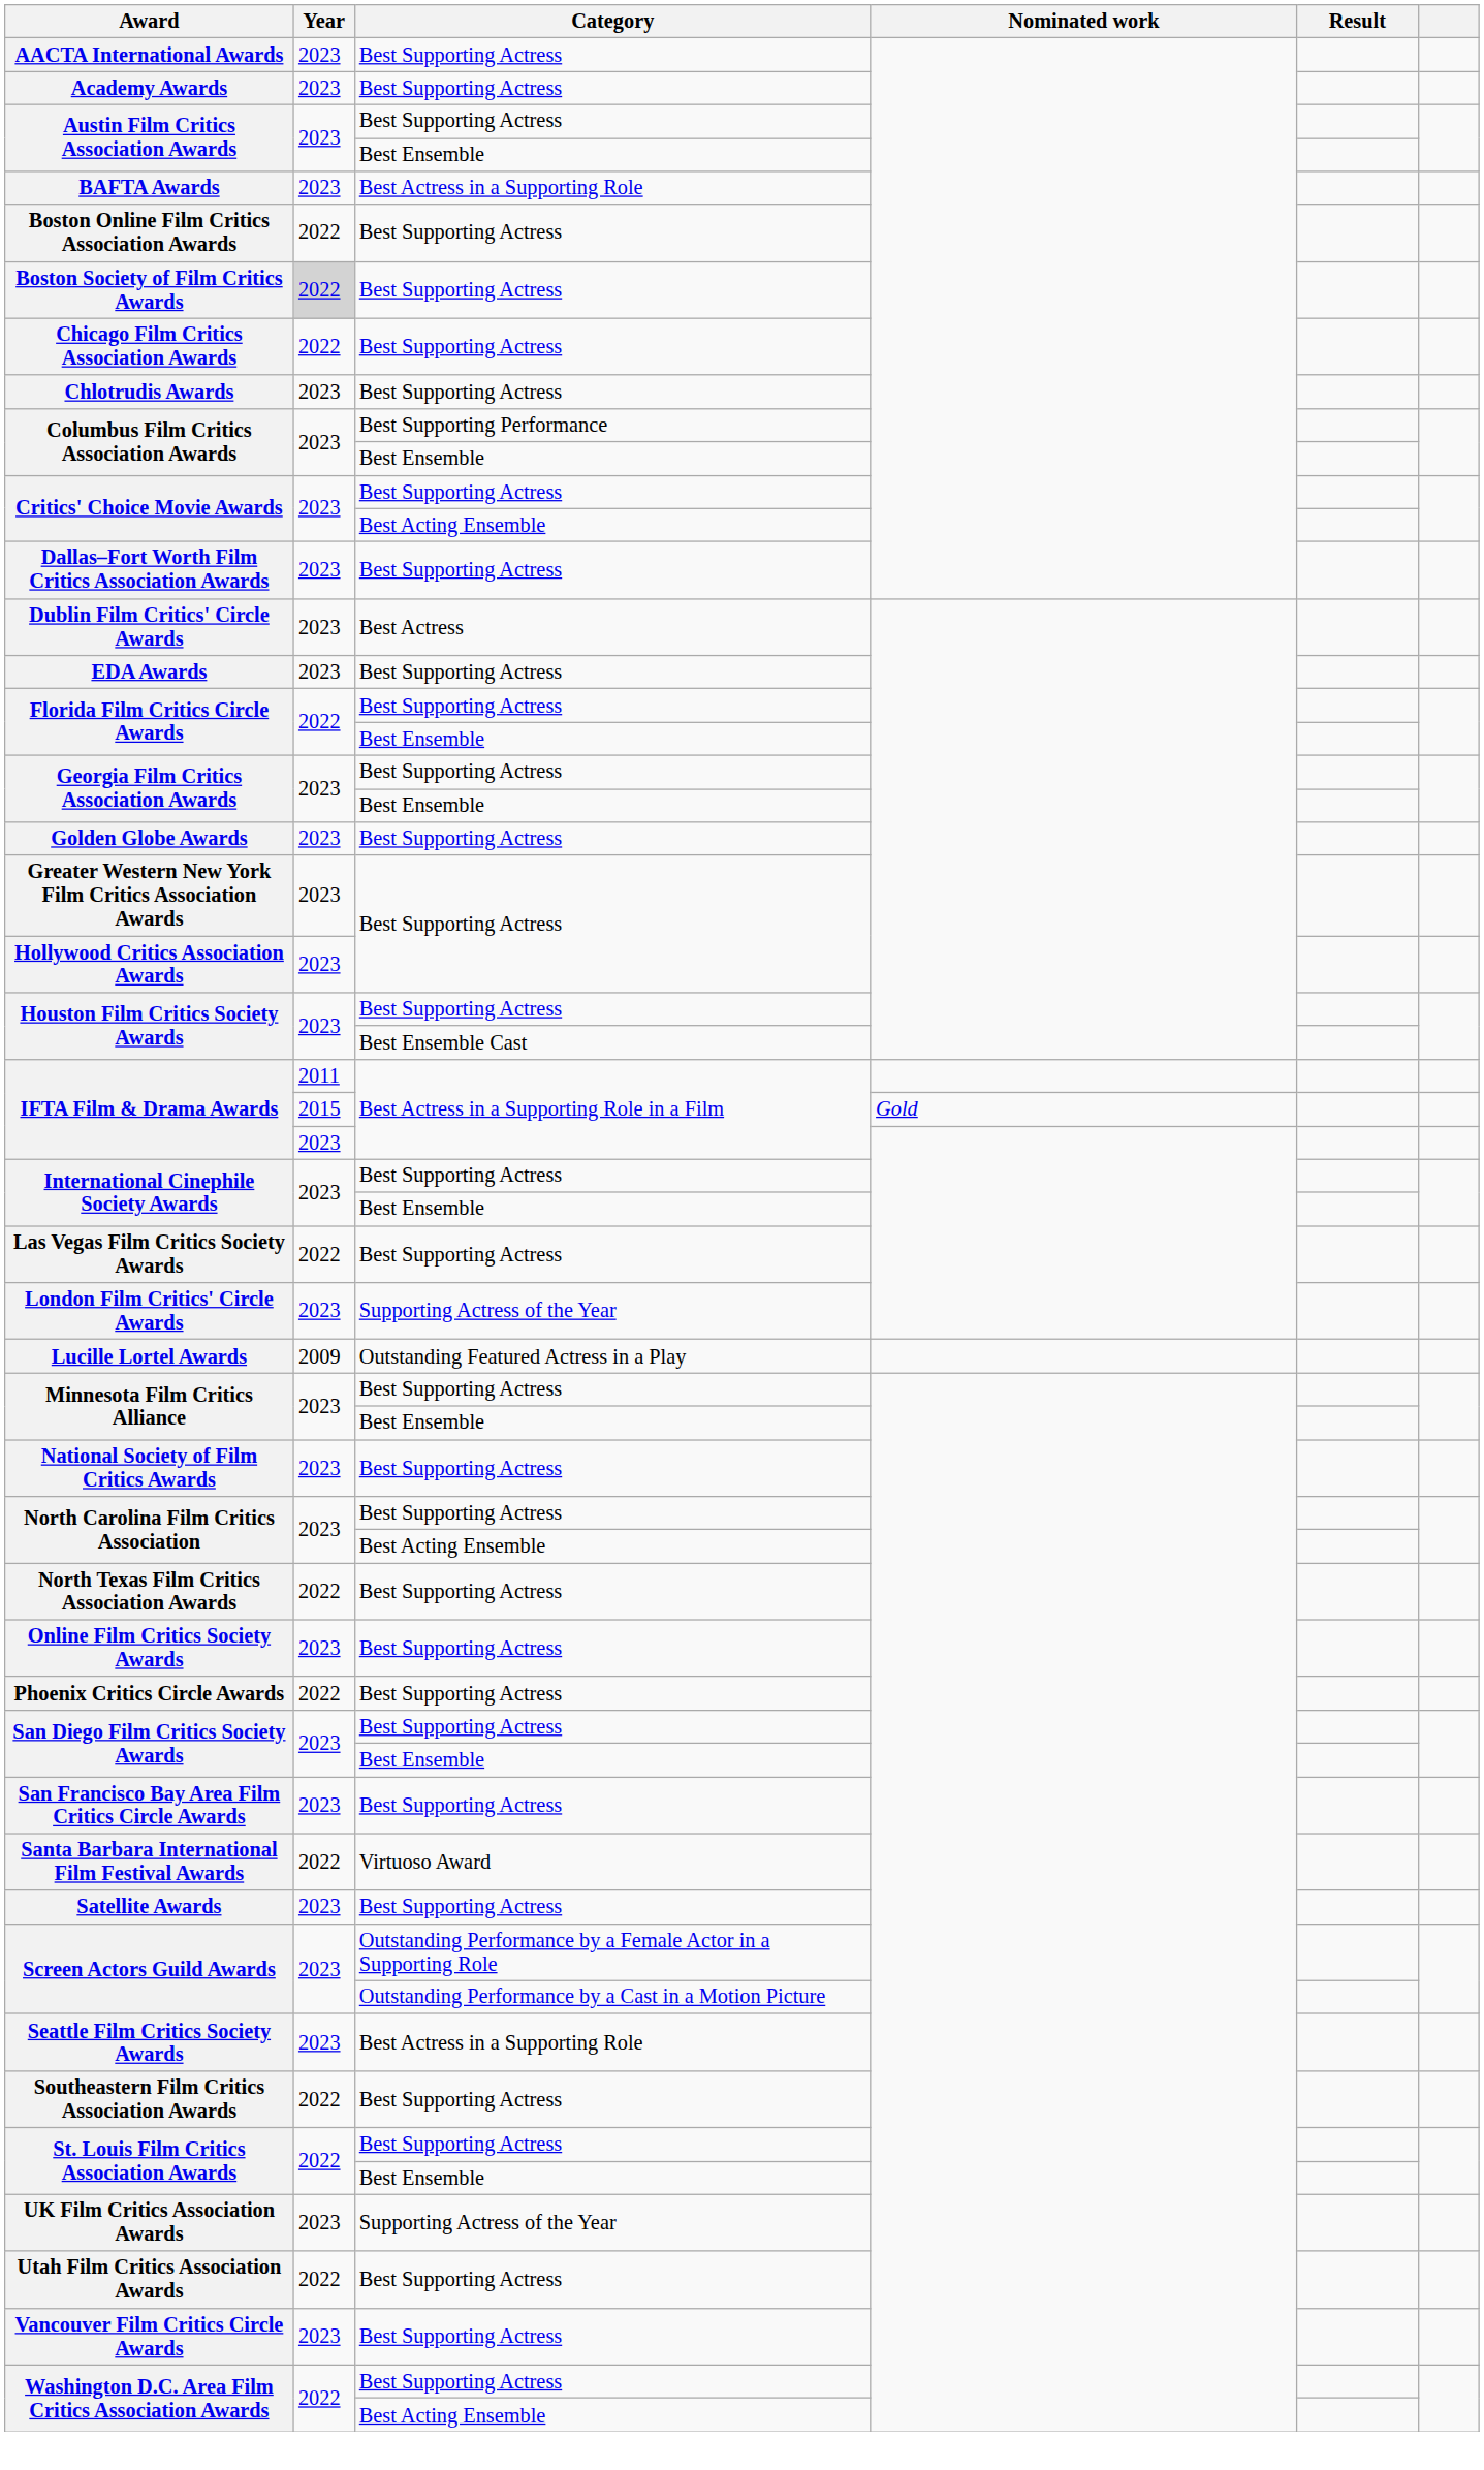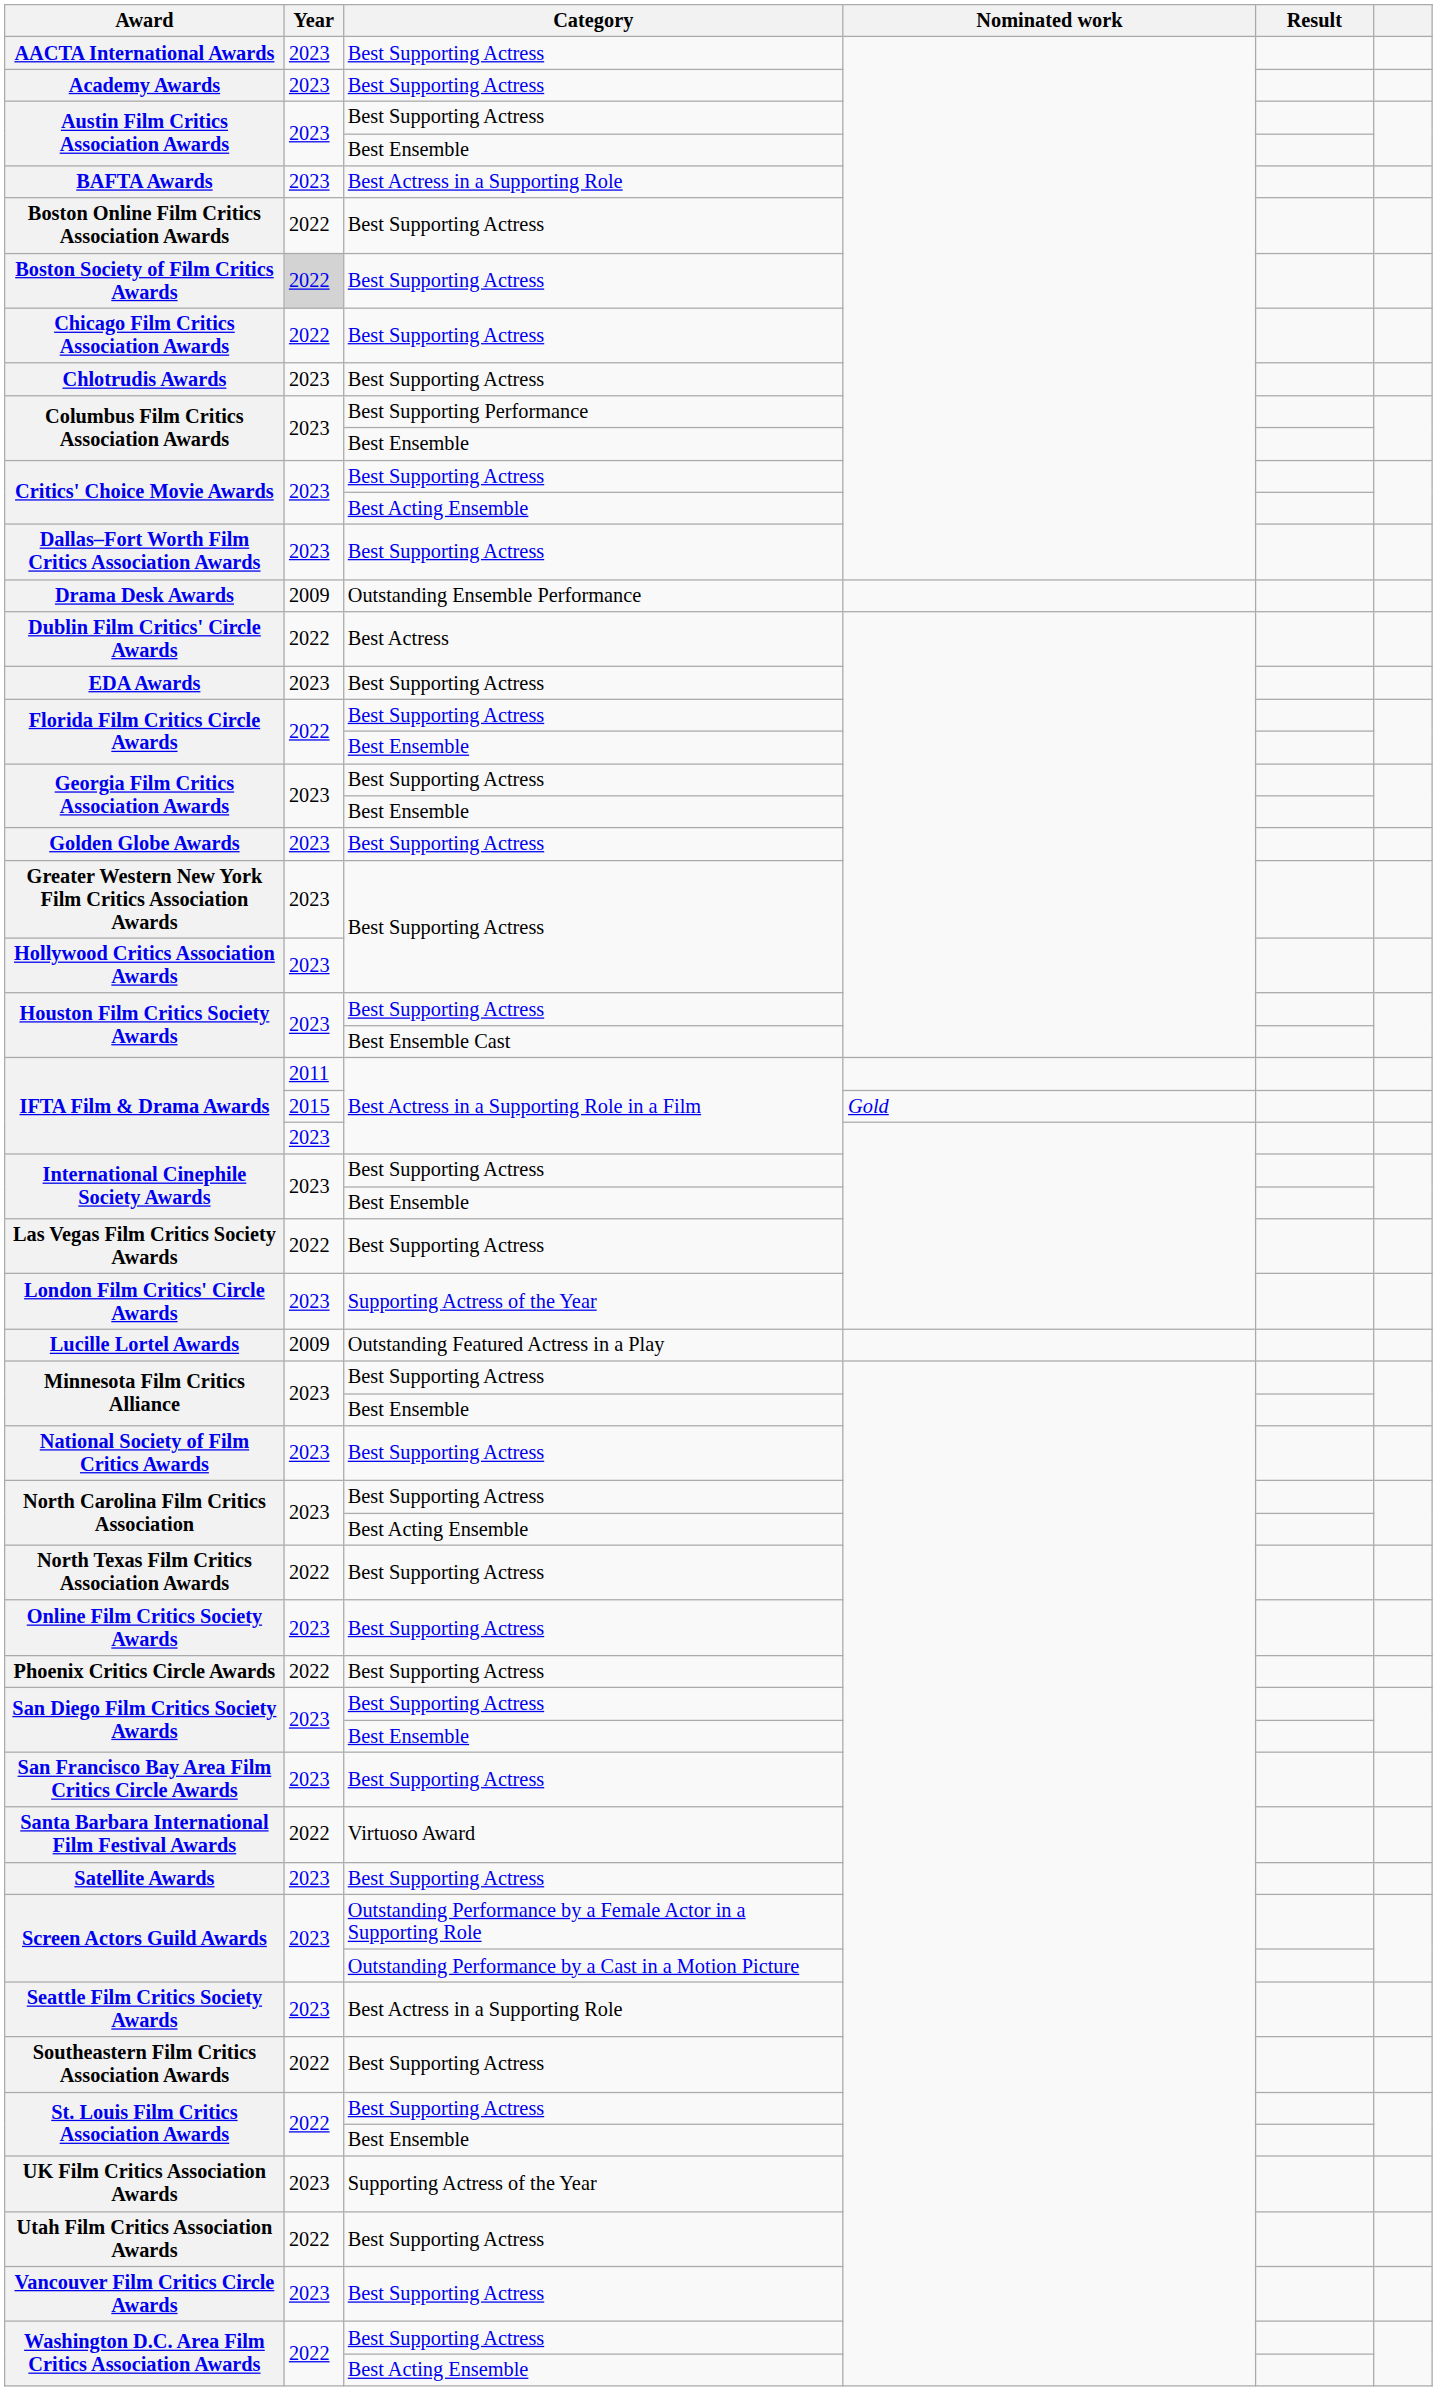 <table class="wikitable sortable plainrowheaders" style="width:89%;">
 <tr>
 <th scope="col" style="width:19%;">Award</th>
 <th scope="col" style="width:4%;">Year</th>
 <th scope="col" style="width:34%;">Category</th>
 <th scope="col" style="width:28%;">Nominated work</th>
 <th scope="col" style="width:8%;">Result</th>
 <th scope="col" style="width:4%;" class="unsortable"></th>
 </tr>
 <tr>
 <th scope="row"><a href='#'>AACTA International Awards</a></th>
 <td><a href='#'>2023</a></td>
 <td><a href='#'>Best Supporting Actress</a></td>
 <td rowspan="14"></td>
 <td></td>
 <td style="text-align:center;"></td>
 </tr>
 <tr>
 <th scope="row"><a href='#'>Academy Awards</a></th>
 <td><a href='#'>2023</a></td>
 <td><a href='#'>Best Supporting Actress</a></td>
 <td></td>
 <td style="text-align:center;"></td>
 </tr>
 <tr>
 <th scope="row" rowspan="2"><a href='#'>Austin Film Critics Association Awards</a></th>
 <td rowspan="2"><a href='#'>2023</a></td>
 <td>Best Supporting Actress</td>
 <td></td>
 <td style="text-align:center;" rowspan="2"></td>
 </tr>
 <tr>
 <td>Best Ensemble</td>
 <td></td>
 </tr>
 <tr>
 <th scope="row"><a href='#'>BAFTA Awards</a></th>
 <td><a href='#'>2023</a></td>
 <td><a href='#'>Best Actress in a Supporting Role</a></td>
 <td></td>
 <td style="text-align:center;"></td>
 </tr>
 <tr>
 <th scope="row">Boston Online Film Critics Association Awards</th>
 <td>2022</td>
 <td>Best Supporting Actress</td>
 <td></td>
 <td style="text-align:center;"></td>
 </tr>
 <tr>
 <th scope="row"><a href='#'>Boston Society of Film Critics Awards</a></th>
 <td style="background: lightgrey;"><a href='#'>2022</a></td>
 <td><a href='#'>Best Supporting Actress</a></td>
 <td></td>
 <td style="text-align:center;"></td>
 </tr>
 <tr>
 <th scope="row"><a href='#'>Chicago Film Critics Association Awards</a></th>
 <td><a href='#'>2022</a></td>
 <td><a href='#'>Best Supporting Actress</a></td>
 <td></td>
 <td style="text-align:center;"></td>
 </tr>
 <tr>
 <th scope="row"><a href='#'>Chlotrudis Awards</a></th>
 <td>2023</td>
 <td>Best Supporting Actress</td>
 <td></td>
 <td style="text-align:center;"></td>
 </tr>
 <tr>
 <th scope="row" rowspan="2">Columbus Film Critics Association Awards</th>
 <td rowspan="2">2023</td>
 <td>Best Supporting Performance</td>
 <td></td>
 <td style="text-align:center;" rowspan="2"></td>
 </tr>
 <tr>
 <td>Best Ensemble</td>
 <td></td>
 </tr>
 <tr>
 <th scope="row" rowspan="2"><a href='#'>Critics' Choice Movie Awards</a></th>
 <td rowspan="2"><a href='#'>2023</a></td>
 <td><a href='#'>Best Supporting Actress</a></td>
 <td></td>
 <td style="text-align:center;" rowspan="2"></td>
 </tr>
 <tr>
 <td><a href='#'>Best Acting Ensemble</a></td>
 <td></td>
 </tr>
 <tr>
 <th scope="row"><a href='#'>Dallas–Fort Worth Film Critics Association Awards</a></th>
 <td><a href='#'>2023</a></td>
 <td><a href='#'>Best Supporting Actress</a></td>
 <td></td>
 <td style="text-align:center;"></td>
 </tr>
 <tr>
+<th scope="row"><a href='#'>Drama Desk Awards</a></th>
+<td>2009</td>
+<td>Outstanding Ensemble Performance</td>
+<td></td>
+<td></td>
+<td style="text-align:center;"></td>
+</tr>
+<tr>
 <th scope="row"><a href='#'>Dublin Film Critics' Circle Awards</a></th>
-<td>2023</td>
+<td>2022</td>
 <td>Best Actress</td>
 <td rowspan="11"></td>
 <td></td>
 <td style="text-align:center;"></td>
 </tr>
 <tr>
 <th scope="row"><a href='#'>EDA Awards</a></th>
 <td>2023</td>
 <td>Best Supporting Actress</td>
 <td></td>
 <td style="text-align:center;"></td>
 </tr>
 <tr>
 <th scope="row" rowspan="2"><a href='#'>Florida Film Critics Circle Awards</a></th>
 <td rowspan="2"><a href='#'>2022</a></td>
 <td><a href='#'>Best Supporting Actress</a></td>
 <td></td>
 <td style="text-align:center;" rowspan="2"></td>
 </tr>
 <tr>
 <td><a href='#'>Best Ensemble</a></td>
 <td></td>
 </tr>
 <tr>
 <th scope="row" rowspan="2"><a href='#'>Georgia Film Critics Association Awards</a></th>
 <td rowspan="2">2023</td>
 <td>Best Supporting Actress</td>
 <td></td>
 <td style="text-align:center;" rowspan="2"></td>
 </tr>
 <tr>
 <td>Best Ensemble</td>
 <td></td>
 </tr>
 <tr>
 <th scope="row"><a href='#'>Golden Globe Awards</a></th>
 <td><a href='#'>2023</a></td>
 <td><a href='#'>Best Supporting Actress</a></td>
 <td></td>
 <td style="text-align:center;"></td>
 </tr>
 <tr>
 <th scope="row">Greater Western New York Film Critics Association Awards</th>
 <td>2023</td>
 <td rowspan="2">Best Supporting Actress</td>
 <td></td>
 <td style="text-align:center;"></td>
 </tr>
 <tr>
 <th scope="row"><a href='#'>Hollywood Critics Association Awards</a></th>
 <td><a href='#'>2023</a></td>
 <td></td>
 <td style="text-align:center;"></td>
 </tr>
 <tr>
 <th scope="row" rowspan="2"><a href='#'>Houston Film Critics Society Awards</a></th>
 <td rowspan="2"><a href='#'>2023</a></td>
 <td><a href='#'>Best Supporting Actress</a></td>
 <td></td>
 <td style="text-align:center;" rowspan="2"><br></td>
 </tr>
 <tr>
 <td>Best Ensemble Cast</td>
 <td></td>
 </tr>
 <tr>
 <th scope="row" rowspan="3"><a href='#'>IFTA Film & Drama Awards</a></th>
 <td><a href='#'>2011</a></td>
 <td rowspan="3"><a href='#'>Best Actress in a Supporting Role in a Film</a></td>
 <td></td>
 <td></td>
 <td style="text-align:center;"></td>
 </tr>
 <tr>
 <td><a href='#'>2015</a></td>
 <td><em><a href='#'>Gold</a></em></td>
 <td></td>
 <td style="text-align:center;"></td>
 </tr>
 <tr>
 <td><a href='#'>2023</a></td>
 <td rowspan="5"></td>
 <td></td>
 <td style="text-align:center;"></td>
 </tr>
 <tr>
 <th scope="row" rowspan="2"><a href='#'>International Cinephile Society Awards</a></th>
 <td rowspan="2">2023</td>
 <td>Best Supporting Actress</td>
 <td></td>
 <td style="text-align:center;" rowspan="2"></td>
 </tr>
 <tr>
 <td>Best Ensemble</td>
 <td></td>
 </tr>
 <tr>
 <th scope="row">Las Vegas Film Critics Society Awards</th>
 <td>2022</td>
 <td>Best Supporting Actress</td>
 <td></td>
 <td style="text-align:center;"></td>
 </tr>
 <tr>
 <th scope="row"><a href='#'>London Film Critics' Circle Awards</a></th>
 <td><a href='#'>2023</a></td>
 <td><a href='#'>Supporting Actress of the Year</a></td>
 <td></td>
 <td style="text-align:center;"></td>
 </tr>
 <tr>
 <th scope="row"><a href='#'>Lucille Lortel Awards</a></th>
 <td>2009</td>
 <td>Outstanding Featured Actress in a Play</td>
 <td></td>
 <td></td>
 <td style="text-align:center;"></td>
 </tr>
 <tr>
 <th scope="row" rowspan="2">Minnesota Film Critics Alliance</th>
 <td rowspan="2">2023</td>
 <td>Best Supporting Actress</td>
 <td rowspan="24"></td>
 <td></td>
 <td rowspan="2" style="text-align:center;"></td>
 </tr>
 <tr>
 <td>Best Ensemble</td>
 <td></td>
 </tr>
 <tr>
 <th scope="row"><a href='#'>National Society of Film Critics Awards</a></th>
 <td><a href='#'>2023</a></td>
 <td><a href='#'>Best Supporting Actress</a></td>
 <td></td>
 <td style="text-align:center;"></td>
 </tr>
 <tr>
 <th scope="row" rowspan="2">North Carolina Film Critics Association</th>
 <td rowspan="2">2023</td>
 <td>Best Supporting Actress</td>
 <td></td>
 <td style="text-align:center;" rowspan="2"></td>
 </tr>
 <tr>
 <td>Best Acting Ensemble</td>
 <td></td>
 </tr>
 <tr>
 <th scope="row">North Texas Film Critics Association Awards</th>
 <td>2022</td>
 <td>Best Supporting Actress</td>
 <td></td>
 <td style="text-align:center;"></td>
 </tr>
 <tr>
 <th scope="row"><a href='#'>Online Film Critics Society Awards</a></th>
 <td><a href='#'>2023</a></td>
 <td><a href='#'>Best Supporting Actress</a></td>
 <td></td>
 <td style="text-align:center;"></td>
 </tr>
 <tr>
 <th scope="row">Phoenix Critics Circle Awards</th>
 <td>2022</td>
 <td>Best Supporting Actress</td>
 <td></td>
 <td style="text-align:center;"></td>
 </tr>
 <tr>
 <th scope="row" rowspan="2"><a href='#'>San Diego Film Critics Society Awards</a></th>
 <td rowspan="2"><a href='#'>2023</a></td>
 <td><a href='#'>Best Supporting Actress</a></td>
 <td></td>
 <td style="text-align:center;" rowspan="2"></td>
 </tr>
 <tr>
 <td><a href='#'>Best Ensemble</a></td>
 <td></td>
 </tr>
 <tr>
 <th scope="row"><a href='#'>San Francisco Bay Area Film Critics Circle Awards</a></th>
 <td><a href='#'>2023</a></td>
 <td><a href='#'>Best Supporting Actress</a></td>
 <td></td>
 <td style="text-align:center;"></td>
 </tr>
 <tr>
 <th scope="row"><a href='#'>Santa Barbara International Film Festival Awards</a></th>
 <td>2022</td>
 <td>Virtuoso Award</td>
 <td></td>
 <td style="text-align:center;"></td>
 </tr>
 <tr>
 <th scope="row"><a href='#'>Satellite Awards</a></th>
 <td><a href='#'>2023</a></td>
 <td><a href='#'>Best Supporting Actress</a></td>
 <td></td>
 <td style="text-align:center;"></td>
 </tr>
 <tr>
 <th scope="row" rowspan="2"><a href='#'>Screen Actors Guild Awards</a></th>
 <td rowspan="2"><a href='#'>2023</a></td>
 <td><a href='#'>Outstanding Performance by a Female Actor in a Supporting Role</a></td>
 <td></td>
 <td style="text-align:center;" rowspan="2"></td>
 </tr>
 <tr>
 <td><a href='#'>Outstanding Performance by a Cast in a Motion Picture</a></td>
 <td></td>
 </tr>
 <tr>
 <th scope="row"><a href='#'>Seattle Film Critics Society Awards</a></th>
 <td><a href='#'>2023</a></td>
 <td>Best Actress in a Supporting Role</td>
 <td></td>
 <td style="text-align:center;"></td>
 </tr>
 <tr>
 <th scope="row">Southeastern Film Critics Association Awards</th>
 <td>2022</td>
 <td>Best Supporting Actress</td>
 <td></td>
 <td style="text-align:center;"></td>
 </tr>
 <tr>
 <th scope="row" rowspan="2"><a href='#'>St. Louis Film Critics Association Awards</a></th>
 <td rowspan="2"><a href='#'>2022</a></td>
 <td><a href='#'>Best Supporting Actress</a></td>
 <td></td>
 <td style="text-align:center;" rowspan="2"></td>
 </tr>
 <tr>
 <td>Best Ensemble</td>
 <td></td>
 </tr>
 <tr>
 <th scope="row">UK Film Critics Association Awards</th>
 <td>2023</td>
 <td>Supporting Actress of the Year</td>
 <td></td>
 <td style="text-align:center;"></td>
 </tr>
 <tr>
 <th scope="row">Utah Film Critics Association Awards</th>
 <td>2022</td>
 <td>Best Supporting Actress</td>
 <td></td>
 <td style="text-align:center;"></td>
 </tr>
 <tr>
 <th scope="row"><a href='#'>Vancouver Film Critics Circle Awards</a></th>
 <td><a href='#'>2023</a></td>
 <td><a href='#'>Best Supporting Actress</a></td>
 <td></td>
 <td style="text-align:center;"></td>
 </tr>
 <tr>
 <th scope="row" rowspan="2"><a href='#'>Washington D.C. Area Film Critics Association Awards</a></th>
 <td rowspan="2"><a href='#'>2022</a></td>
 <td><a href='#'>Best Supporting Actress</a></td>
 <td></td>
 <td style="text-align:center;" rowspan="2"></td>
 </tr>
 <tr>
 <td><a href='#'>Best Acting Ensemble</a></td>
 <td></td>
 </tr>
 </table>
